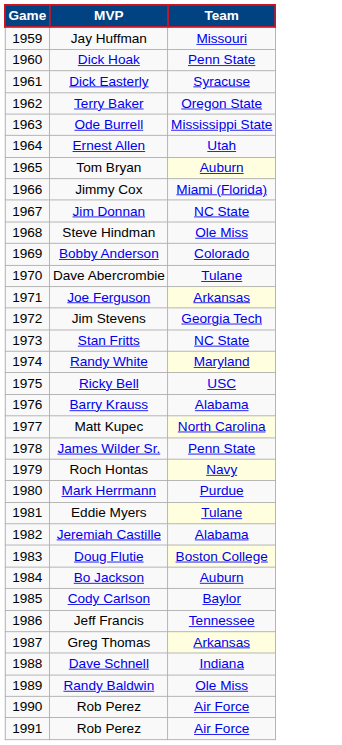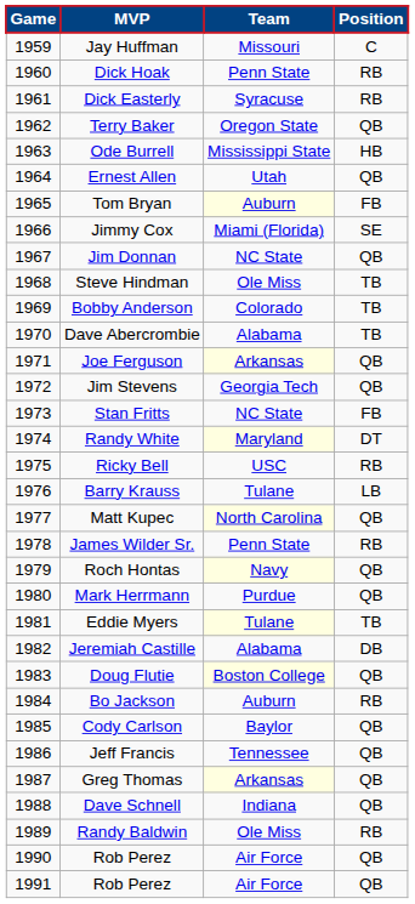 <table class="wikitable" style="text-align:center;">
 <tr>
 <th style="background:#014282; color:#FFFFFF; border: 2px solid #D01623;">Game</th>
 <th style="background:#014282; color:#FFFFFF; border: 2px solid #D01623;">MVP</th>
 <th style="background:#014282; color:#FFFFFF; border: 2px solid #D01623;">Team</th>
+<th style="background:#014282; color:#FFFFFF; border: 2px solid #D01623;">Position</th>
 </tr>
 <tr>
 <td>1959</td>
 <td>Jay Huffman</td>
 <td><a href='#'>Missouri</a></td>
+<td>C</td>
 </tr>
 <tr>
 <td>1960</td>
 <td><a href='#'>Dick Hoak</a></td>
 <td><a href='#'>Penn State</a></td>
+<td>RB</td>
 </tr>
 <tr>
 <td>1961</td>
 <td><a href='#'>Dick Easterly</a></td>
 <td><a href='#'>Syracuse</a></td>
+<td>RB</td>
 </tr>
 <tr>
 <td>1962</td>
 <td><a href='#'>Terry Baker</a></td>
 <td><a href='#'>Oregon State</a></td>
+<td>QB</td>
 </tr>
 <tr>
 <td>1963</td>
 <td><a href='#'>Ode Burrell</a></td>
 <td><a href='#'>Mississippi State</a></td>
+<td>HB</td>
 </tr>
 <tr>
 <td>1964</td>
 <td><a href='#'>Ernest Allen</a></td>
 <td><a href='#'>Utah</a></td>
+<td>QB</td>
 </tr>
 <tr>
 <td>1965</td>
 <td>Tom Bryan</td>
 <td bgcolor=lightyellow><a href='#'>Auburn</a></td>
+<td>FB</td>
 </tr>
 <tr>
 <td>1966</td>
 <td>Jimmy Cox</td>
 <td><a href='#'>Miami (Florida)</a></td>
+<td>SE</td>
 </tr>
 <tr>
 <td>1967</td>
 <td><a href='#'>Jim Donnan</a></td>
 <td><a href='#'>NC State</a></td>
+<td>QB</td>
 </tr>
 <tr>
 <td>1968</td>
 <td>Steve Hindman</td>
 <td><a href='#'>Ole Miss</a></td>
+<td>TB</td>
 </tr>
 <tr>
 <td>1969</td>
 <td><a href='#'>Bobby Anderson</a></td>
 <td><a href='#'>Colorado</a></td>
+<td>TB</td>
 </tr>
 <tr>
 <td>1970</td>
 <td>Dave Abercrombie</td>
-<td><a href='#'>Tulane</a></td>
+<td><a href='#'>Alabama</a></td>
+<td>TB</td>
 </tr>
 <tr>
 <td>1971</td>
 <td><a href='#'>Joe Ferguson</a></td>
 <td bgcolor=lightyellow><a href='#'>Arkansas</a></td>
+<td>QB</td>
 </tr>
 <tr>
 <td>1972</td>
 <td>Jim Stevens</td>
 <td><a href='#'>Georgia Tech</a></td>
+<td>QB</td>
 </tr>
 <tr>
 <td>1973</td>
 <td><a href='#'>Stan Fritts</a></td>
 <td><a href='#'>NC State</a></td>
+<td>FB</td>
 </tr>
 <tr>
 <td>1974</td>
 <td><a href='#'>Randy White</a></td>
 <td bgcolor=lightyellow><a href='#'>Maryland</a></td>
+<td>DT</td>
 </tr>
 <tr>
 <td>1975</td>
 <td><a href='#'>Ricky Bell</a></td>
 <td><a href='#'>USC</a></td>
+<td>RB</td>
 </tr>
 <tr>
 <td>1976</td>
 <td><a href='#'>Barry Krauss</a></td>
-<td><a href='#'>Alabama</a></td>
+<td><a href='#'>Tulane</a></td>
+<td>LB</td>
 </tr>
 <tr>
 <td>1977</td>
 <td>Matt Kupec</td>
 <td bgcolor=lightyellow><a href='#'>North Carolina</a></td>
+<td>QB</td>
 </tr>
 <tr>
 <td>1978</td>
 <td><a href='#'>James Wilder Sr.</a></td>
 <td><a href='#'>Penn State</a></td>
+<td>RB</td>
 </tr>
 <tr>
 <td>1979</td>
 <td>Roch Hontas</td>
 <td bgcolor=lightyellow><a href='#'>Navy</a></td>
+<td>QB</td>
 </tr>
 <tr>
 <td>1980</td>
 <td><a href='#'>Mark Herrmann</a></td>
 <td><a href='#'>Purdue</a></td>
+<td>QB</td>
 </tr>
 <tr>
 <td>1981</td>
 <td>Eddie Myers</td>
 <td bgcolor=lightyellow><a href='#'>Tulane</a></td>
+<td>TB</td>
 </tr>
 <tr>
 <td>1982</td>
 <td><a href='#'>Jeremiah Castille</a></td>
 <td><a href='#'>Alabama</a></td>
+<td>DB</td>
 </tr>
 <tr>
 <td>1983</td>
 <td><a href='#'>Doug Flutie</a></td>
 <td bgcolor=lightyellow><a href='#'>Boston College</a></td>
+<td>QB</td>
 </tr>
 <tr>
 <td>1984</td>
 <td><a href='#'>Bo Jackson</a></td>
 <td><a href='#'>Auburn</a></td>
+<td>RB</td>
 </tr>
 <tr>
 <td>1985</td>
 <td><a href='#'>Cody Carlson</a></td>
 <td><a href='#'>Baylor</a></td>
+<td>QB</td>
 </tr>
 <tr>
 <td>1986</td>
 <td>Jeff Francis</td>
 <td><a href='#'>Tennessee</a></td>
+<td>QB</td>
 </tr>
 <tr>
 <td>1987</td>
 <td>Greg Thomas</td>
 <td bgcolor=lightyellow><a href='#'>Arkansas</a></td>
+<td>QB</td>
 </tr>
 <tr>
 <td>1988</td>
 <td><a href='#'>Dave Schnell</a></td>
 <td><a href='#'>Indiana</a></td>
+<td>QB</td>
 </tr>
 <tr>
 <td>1989</td>
 <td><a href='#'>Randy Baldwin</a></td>
 <td><a href='#'>Ole Miss</a></td>
+<td>RB</td>
 </tr>
 <tr>
 <td>1990</td>
 <td>Rob Perez</td>
 <td><a href='#'>Air Force</a></td>
+<td>QB</td>
 </tr>
 <tr>
 <td>1991</td>
 <td>Rob Perez</td>
 <td><a href='#'>Air Force</a></td>
+<td>QB</td>
 </tr>
 </table>
